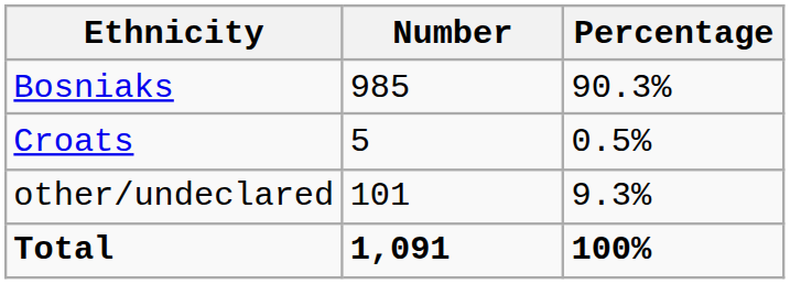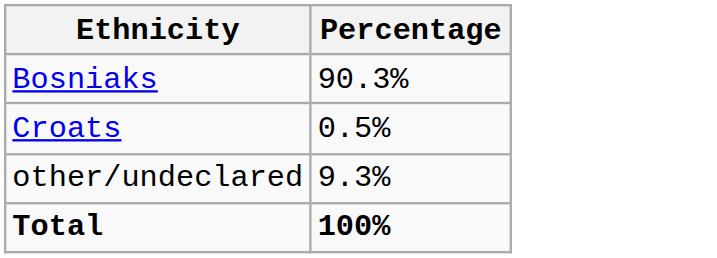 <table class="wikitable">
 <tr>
 <th width="100px">Ethnicity</th>
-<th width="80px">Number</th>
 <th width="80px">Percentage</th>
 </tr>
 <tr>
 <td><a href='#'>Bosniaks</a></td>
-<td>985</td>
 <td>90.3%</td>
 </tr>
 <tr>
 <td><a href='#'>Croats</a></td>
-<td>5</td>
 <td>0.5%</td>
 </tr>
 <tr>
 <td>other/undeclared</td>
-<td>101</td>
 <td>9.3%</td>
 </tr>
 <tr>
 <td><strong>Total</strong></td>
-<td><strong>1,091</strong></td>
 <td><strong>100%</strong></td>
 </tr>
 </table>
